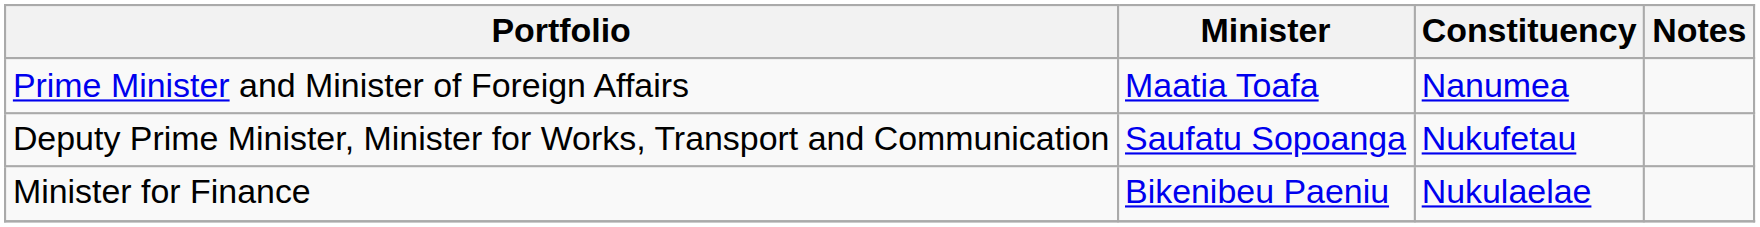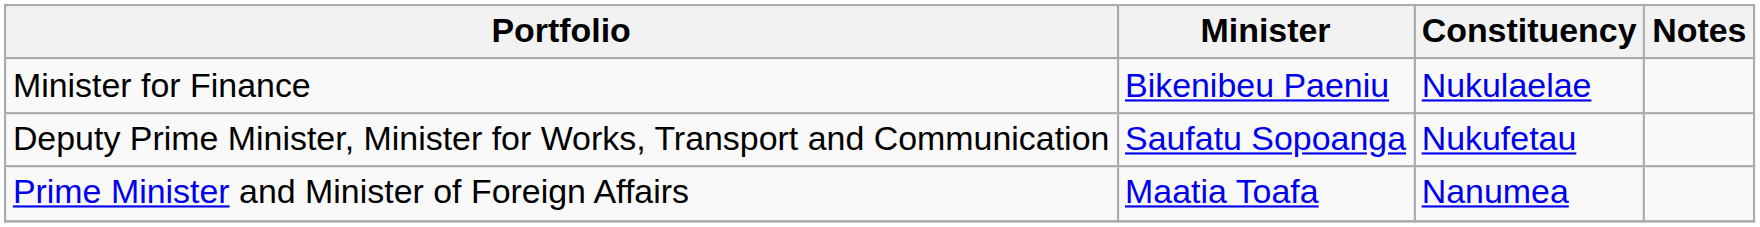 <table class="wikitable">
 <tr>
 <th>Portfolio</th>
 <th>Minister</th>
 <th>Constituency</th>
 <th>Notes</th>
 </tr>
 <tr>
-<td><a href='#'>Prime Minister</a> and Minister of Foreign Affairs</td>
-<td><a href='#'>Maatia Toafa</a></td>
-<td><a href='#'>Nanumea</a></td>
+<td>Minister for Finance</td>
+<td><a href='#'>Bikenibeu Paeniu</a></td>
+<td><a href='#'>Nukulaelae</a></td>
 <td></td>
 </tr>
 <tr>
 <td>Deputy Prime Minister, Minister for Works, Transport and Communication</td>
 <td><a href='#'>Saufatu Sopoanga</a></td>
 <td><a href='#'>Nukufetau</a></td>
 </tr>
 <tr>
-<td>Minister for Finance</td>
-<td><a href='#'>Bikenibeu Paeniu</a></td>
-<td><a href='#'>Nukulaelae</a></td>
+<td><a href='#'>Prime Minister</a> and Minister of Foreign Affairs</td>
+<td><a href='#'>Maatia Toafa</a></td>
+<td><a href='#'>Nanumea</a></td>
 <td></td>
 </tr>
 <tr>
 </tr>
 </table>
